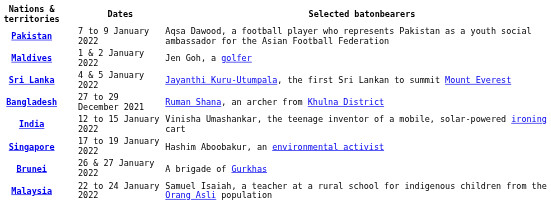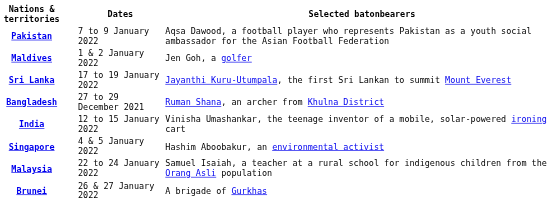 <table>
 <tr>
 <th>Nations & territories</th>
 <th>Dates</th>
 <th>Selected batonbearers</th>
 </tr>
 <tr>
 <th><a href='#'>Pakistan</a></th>
 <td>7 to 9 January 2022</td>
 <td>Aqsa Dawood, a football player who represents Pakistan as a youth social ambassador for the Asian Football Federation</td>
 </tr>
 <tr>
 <th><a href='#'>Maldives</a></th>
 <td>1 & 2 January 2022</td>
 <td>Jen Goh, a <a href='#'>golfer</a></td>
 </tr>
 <tr>
 <th><a href='#'>Sri Lanka</a></th>
-<td>4 & 5 January 2022</td>
+<td>17 to 19 January 2022</td>
 <td><a href='#'>Jayanthi Kuru-Utumpala</a>, the first Sri Lankan to summit <a href='#'>Mount Everest</a></td>
 </tr>
 <tr>
 <th><a href='#'>Bangladesh</a></th>
 <td>27 to 29 December 2021</td>
 <td><a href='#'>Ruman Shana</a>, an archer from <a href='#'>Khulna District</a></td>
 </tr>
 <tr>
 <th><a href='#'>India</a></th>
 <td>12 to 15 January 2022</td>
 <td>Vinisha Umashankar, the teenage inventor of a mobile, solar-powered <a href='#'>ironing</a> cart</td>
 </tr>
 <tr>
 <th><a href='#'>Singapore</a></th>
-<td>17 to 19 January 2022</td>
+<td>4 & 5 January 2022</td>
 <td>Hashim Aboobakur, an <a href='#'>environmental activist</a></td>
+</tr>
+<tr>
+<th><a href='#'>Malaysia</a></th>
+<td>22 to 24 January 2022</td>
+<td>Samuel Isaiah, a teacher at a rural school for indigenous children from the <a href='#'>Orang Asli</a> population</td>
 </tr>
 <tr>
 <th><a href='#'>Brunei</a></th>
 <td>26 & 27 January 2022</td>
 <td>A brigade of <a href='#'>Gurkhas</a></td>
 </tr>
 <tr>
-<th><a href='#'>Malaysia</a></th>
-<td>22 to 24 January 2022</td>
-<td>Samuel Isaiah, a teacher at a rural school for indigenous children from the <a href='#'>Orang Asli</a> population</td>
-</tr>
-<tr>
 </tr>
 </table>
